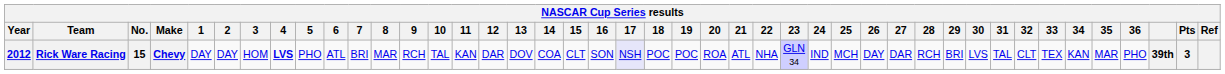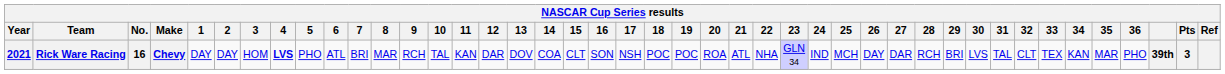 <table class="wikitable" style="text-align:center; font-size:75%">
 <tr>
 <th colspan=43><a href='#'>NASCAR Cup Series</a> results</th>
 </tr>
 <tr>
 <th>Year</th>
 <th>Team</th>
 <th>No.</th>
 <th>Make</th>
 <th>1</th>
 <th>2</th>
 <th>3</th>
 <th>4</th>
 <th>5</th>
 <th>6</th>
 <th>7</th>
 <th>8</th>
 <th>9</th>
 <th>10</th>
 <th>11</th>
 <th>12</th>
 <th>13</th>
 <th>14</th>
 <th>15</th>
 <th>16</th>
 <th>17</th>
 <th>18</th>
 <th>19</th>
 <th>20</th>
 <th>21</th>
 <th>22</th>
 <th>23</th>
 <th>24</th>
 <th>25</th>
 <th>26</th>
 <th>27</th>
 <th>28</th>
 <th>29</th>
 <th>30</th>
 <th>31</th>
 <th>32</th>
 <th>33</th>
 <th>34</th>
 <th>35</th>
 <th>36</th>
 <th></th>
 <th>Pts</th>
 <th>Ref</th>
 </tr>
 <tr>
-<th><a href='#'>2012</a></th>
+<th><a href='#'>2021</a></th>
 <th nowrap><a href='#'>Rick Ware Racing</a></th>
-<th>15</th>
+<th>16</th>
 <th><a href='#'>Chevy</a></th>
 <td><a href='#'>DAY</a></td>
 <td><a href='#'>DAY</a></td>
 <td><a href='#'>HOM</a></td>
 <td><strong><a href='#'>LVS</a></strong></td>
 <td><a href='#'>PHO</a></td>
 <td><a href='#'>ATL</a></td>
 <td><a href='#'>BRI</a></td>
 <td><a href='#'>MAR</a></td>
 <td><a href='#'>RCH</a></td>
 <td><a href='#'>TAL</a></td>
 <td><a href='#'>KAN</a></td>
 <td><a href='#'>DAR</a></td>
 <td><a href='#'>DOV</a></td>
 <td><a href='#'>COA</a></td>
 <td><a href='#'>CLT</a></td>
 <td><a href='#'>SON</a></td>
-<td style="background: lavender;"><a href='#'>NSH</a></td>
+<td><a href='#'>NSH</a></td>
 <td><a href='#'>POC</a></td>
 <td><a href='#'>POC</a></td>
 <td><a href='#'>ROA</a></td>
 <td><a href='#'>ATL</a></td>
 <td><a href='#'>NHA</a></td>
 <td style="background:#CFCFFF;"><a href='#'>GLN</a><br><small>34</small></td>
 <td><a href='#'>IND</a></td>
 <td><a href='#'>MCH</a></td>
 <td><a href='#'>DAY</a></td>
 <td><a href='#'>DAR</a></td>
 <td><a href='#'>RCH</a></td>
 <td><a href='#'>BRI</a></td>
 <td><a href='#'>LVS</a></td>
 <td><a href='#'>TAL</a></td>
 <td><a href='#'>CLT</a></td>
 <td><a href='#'>TEX</a></td>
 <td><a href='#'>KAN</a></td>
 <td><a href='#'>MAR</a></td>
 <td><a href='#'>PHO</a></td>
 <th>39th</th>
 <th>3</th>
 <th></th>
 </tr>
 </table>
